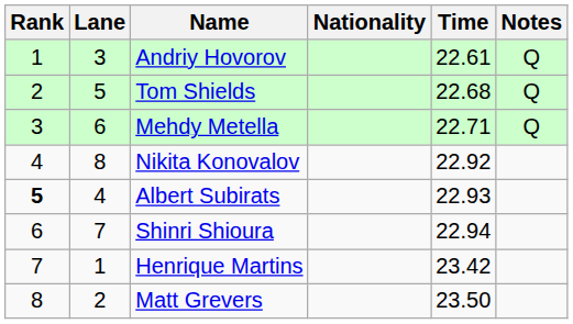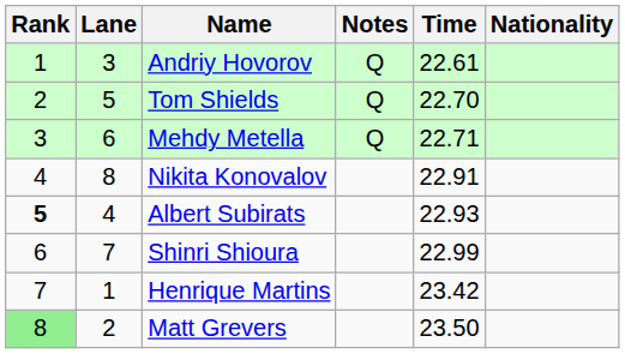 <table class="wikitable sortable" style="text-align:center">
 <tr>
 <th>Rank</th>
 <th>Lane</th>
 <th>Name</th>
+<th>Notes</th>
+<th>Time</th>
 <th>Nationality</th>
-<th>Time</th>
-<th>Notes</th>
 </tr>
 <tr bgcolor=ccffcc>
 <td>1</td>
 <td>3</td>
 <td align=left><a href='#'>Andriy Hovorov</a></td>
+<td>Q</td>
+<td>22.61</td>
 <td align=left></td>
-<td>22.61</td>
-<td>Q</td>
 </tr>
 <tr bgcolor=ccffcc>
 <td>2</td>
 <td>5</td>
 <td align=left><a href='#'>Tom Shields</a></td>
+<td>Q</td>
+<td>22.70</td>
 <td align=left></td>
-<td>22.68</td>
-<td>Q</td>
 </tr>
 <tr bgcolor=ccffcc>
 <td>3</td>
 <td>6</td>
 <td align=left><a href='#'>Mehdy Metella</a></td>
+<td>Q</td>
+<td>22.71</td>
 <td align=left></td>
-<td>22.71</td>
-<td>Q</td>
 </tr>
 <tr>
 <td>4</td>
 <td>8</td>
 <td align=left><a href='#'>Nikita Konovalov</a></td>
+<td></td>
+<td>22.91</td>
 <td align=left></td>
-<td>22.92</td>
-<td></td>
 </tr>
 <tr>
 <td><strong>5</strong></td>
 <td>4</td>
 <td align=left><a href='#'>Albert Subirats</a></td>
+<td></td>
+<td>22.93</td>
 <td align=left></td>
-<td>22.93</td>
-<td></td>
 </tr>
 <tr>
 <td>6</td>
 <td>7</td>
 <td align=left><a href='#'>Shinri Shioura</a></td>
+<td></td>
+<td>22.99</td>
 <td align=left></td>
-<td>22.94</td>
-<td></td>
 </tr>
 <tr>
 <td>7</td>
 <td>1</td>
 <td align=left><a href='#'>Henrique Martins</a></td>
+<td></td>
+<td>23.42</td>
 <td align=left></td>
-<td>23.42</td>
-<td></td>
 </tr>
 <tr>
-<td>8</td>
+<td style="background: lightgreen;">8</td>
 <td>2</td>
 <td align=left><a href='#'>Matt Grevers</a></td>
+<td></td>
+<td>23.50</td>
 <td align=left></td>
-<td>23.50</td>
-<td></td>
 </tr>
 </table>
